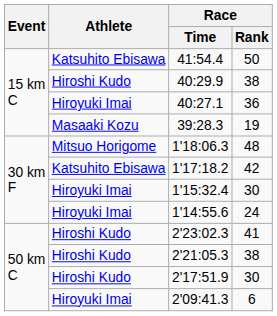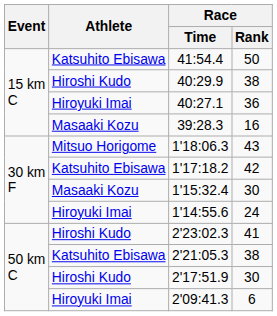 <table class="wikitable" border="1" style="font-size:90%">
 <tr>
 <th rowspan=2>Event</th>
 <th rowspan=2>Athlete</th>
 <th colspan=2>Race</th>
 </tr>
 <tr>
 <th>Time</th>
 <th>Rank</th>
 </tr>
 <tr>
 <td rowspan=4>15 km <br> C</td>
 <td><a href='#'>Katsuhito Ebisawa</a></td>
 <td align=center>41:54.4</td>
 <td align=center>50</td>
 </tr>
 <tr>
 <td><a href='#'>Hiroshi Kudo</a></td>
 <td align=center>40:29.9</td>
 <td align=center>38</td>
 </tr>
 <tr>
 <td><a href='#'>Hiroyuki Imai</a></td>
 <td align=center>40:27.1</td>
 <td align=center>36</td>
 </tr>
 <tr>
 <td><a href='#'>Masaaki Kozu</a></td>
 <td align=center>39:28.3</td>
-<td align=center>19</td>
+<td align=center>16</td>
 </tr>
 <tr>
 <td rowspan=4>30 km <br> F</td>
 <td><a href='#'>Mitsuo Horigome</a></td>
 <td align=center>1'18:06.3</td>
-<td align=center>48</td>
+<td align=center>43</td>
 </tr>
 <tr>
 <td><a href='#'>Katsuhito Ebisawa</a></td>
 <td align=center>1'17:18.2</td>
 <td align=center>42</td>
 </tr>
 <tr>
-<td><a href='#'>Hiroyuki Imai</a></td>
+<td><a href='#'>Masaaki Kozu</a></td>
 <td align=center>1'15:32.4</td>
 <td align=center>30</td>
 </tr>
 <tr>
 <td><a href='#'>Hiroyuki Imai</a></td>
 <td align=center>1'14:55.6</td>
 <td align=center>24</td>
 </tr>
 <tr>
 <td rowspan=4>50 km <br> C</td>
 <td><a href='#'>Hiroshi Kudo</a></td>
 <td align=center>2'23:02.3</td>
 <td align=center>41</td>
 </tr>
 <tr>
-<td><a href='#'>Hiroshi Kudo</a></td>
+<td><a href='#'>Katsuhito Ebisawa</a></td>
 <td align=center>2'21:05.3</td>
 <td align=center>38</td>
 </tr>
 <tr>
 <td><a href='#'>Hiroshi Kudo</a></td>
 <td align=center>2'17:51.9</td>
 <td align=center>30</td>
 </tr>
 <tr>
 <td><a href='#'>Hiroyuki Imai</a></td>
 <td align=center>2'09:41.3</td>
 <td align=center>6</td>
 </tr>
 </table>
